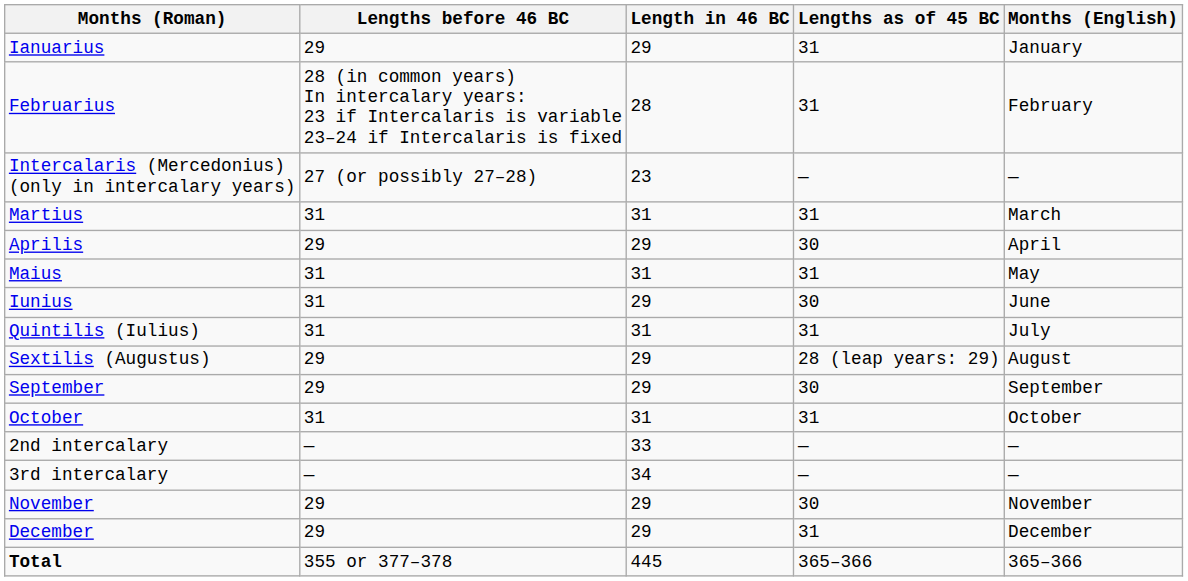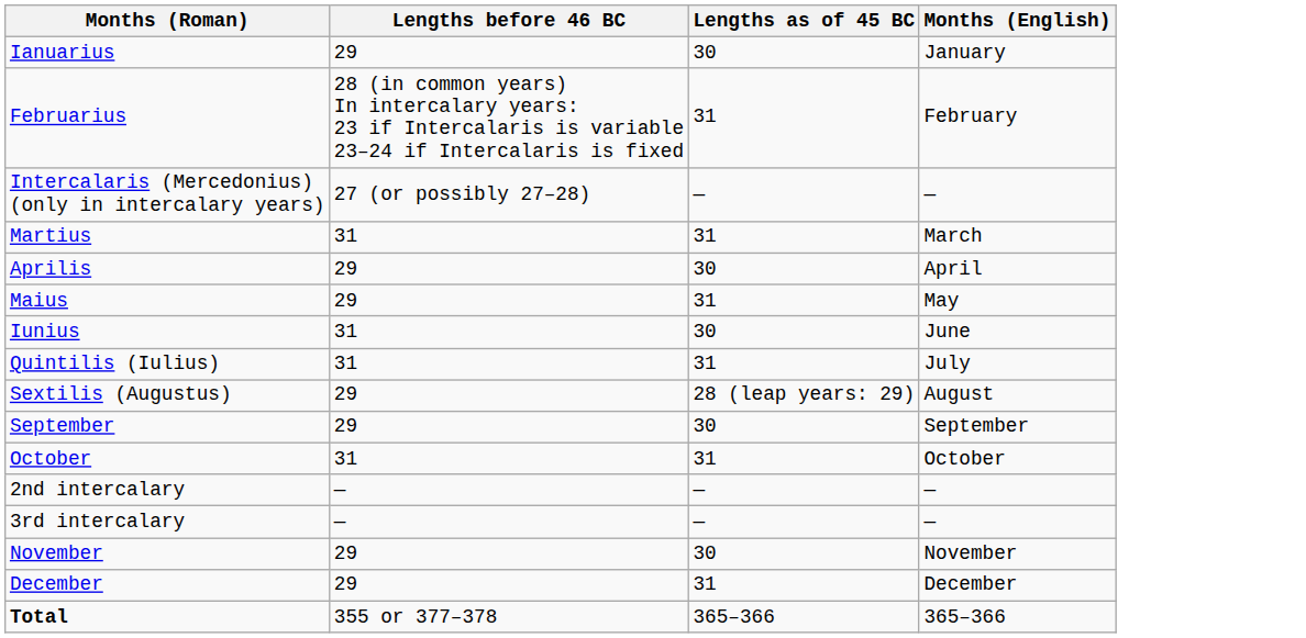 <table class="wikitable">
 <tr>
 <th>Months (Roman)</th>
 <th>Lengths before 46 BC</th>
-<th>Length in 46 BC</th>
 <th>Lengths as of 45 BC</th>
 <th>Months (English)</th>
 </tr>
 <tr>
 <td><a href='#'>Ianuarius</a></td>
 <td>29</td>
-<td>29</td>
-<td>31</td>
+<td>30</td>
 <td>January</td>
 </tr>
 <tr>
 <td><a href='#'>Februarius</a></td>
 <td>28 (in common years)<br>In intercalary years:<br>23 if Intercalaris is variable<br>23–24 if Intercalaris is fixed</td>
-<td>28</td>
 <td>31</td>
 <td>February</td>
 </tr>
 <tr>
 <td><a href='#'>Intercalaris</a> (Mercedonius)<br> (only in intercalary years)</td>
 <td>27 (or possibly 27–28)</td>
-<td>23</td>
 <td>—</td>
 <td>—</td>
 </tr>
 <tr>
 <td><a href='#'>Martius</a></td>
 <td>31</td>
 <td>31</td>
-<td>31</td>
 <td>March</td>
 </tr>
 <tr>
 <td><a href='#'>Aprilis</a></td>
-<td>29</td>
 <td>29</td>
 <td>30</td>
 <td>April</td>
 </tr>
 <tr>
 <td><a href='#'>Maius</a></td>
-<td>31</td>
-<td>31</td>
+<td>29</td>
 <td>31</td>
 <td>May</td>
 </tr>
 <tr>
 <td><a href='#'>Iunius</a></td>
 <td>31</td>
-<td>29</td>
 <td>30</td>
 <td>June</td>
 </tr>
 <tr>
 <td><a href='#'>Quintilis</a> (Iulius)</td>
 <td>31</td>
 <td>31</td>
-<td>31</td>
 <td>July</td>
 </tr>
 <tr>
 <td><a href='#'>Sextilis</a> (Augustus)</td>
-<td>29</td>
 <td>29</td>
 <td>28 (leap years: 29)</td>
 <td>August</td>
 </tr>
 <tr>
 <td><a href='#'>September</a></td>
-<td>29</td>
 <td>29</td>
 <td>30</td>
 <td>September</td>
 </tr>
 <tr>
 <td><a href='#'>October</a></td>
 <td>31</td>
 <td>31</td>
-<td>31</td>
 <td>October</td>
 </tr>
 <tr>
 <td>2nd intercalary</td>
 <td>—</td>
-<td>33</td>
 <td>—</td>
 <td>—</td>
 </tr>
 <tr>
 <td>3rd intercalary</td>
 <td>—</td>
-<td>34</td>
 <td>—</td>
 <td>—</td>
 </tr>
 <tr>
 <td><a href='#'>November</a></td>
-<td>29</td>
 <td>29</td>
 <td>30</td>
 <td>November</td>
 </tr>
 <tr>
 <td><a href='#'>December</a></td>
 <td>29</td>
-<td>29</td>
 <td>31</td>
 <td>December</td>
 </tr>
 <tr>
 <td><strong>Total</strong></td>
 <td>355 or 377–378</td>
-<td>445</td>
 <td>365–366</td>
 <td>365–366</td>
 </tr>
 </table>
